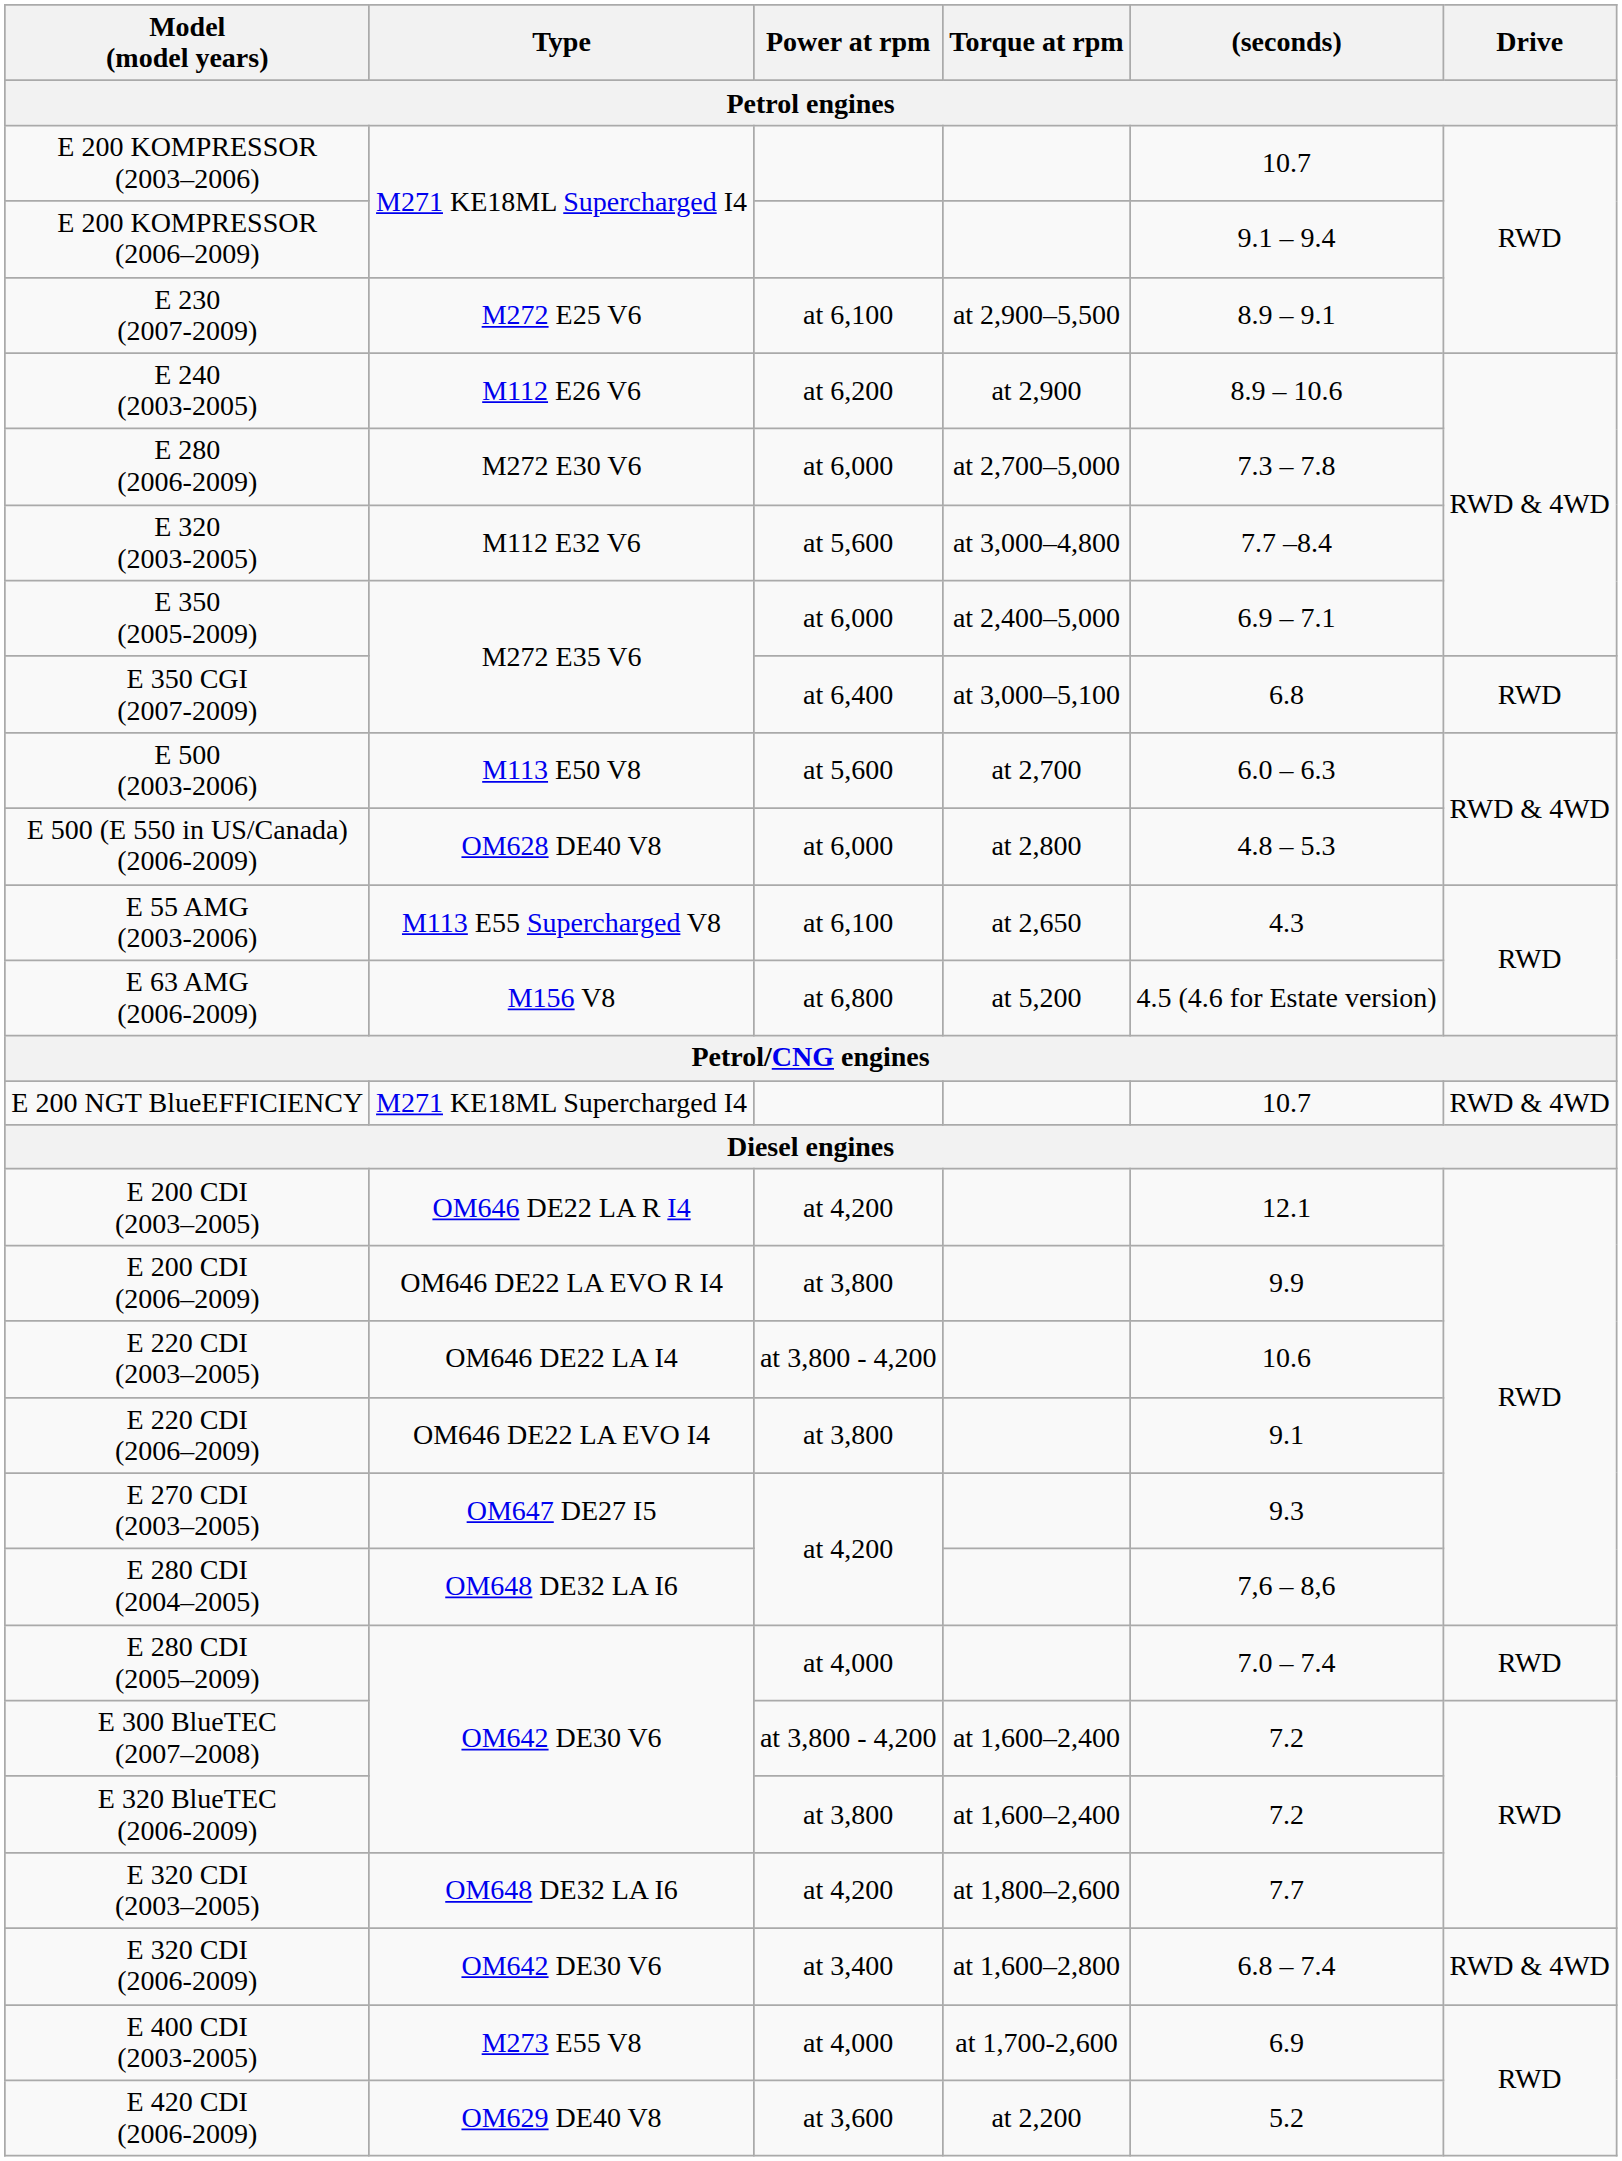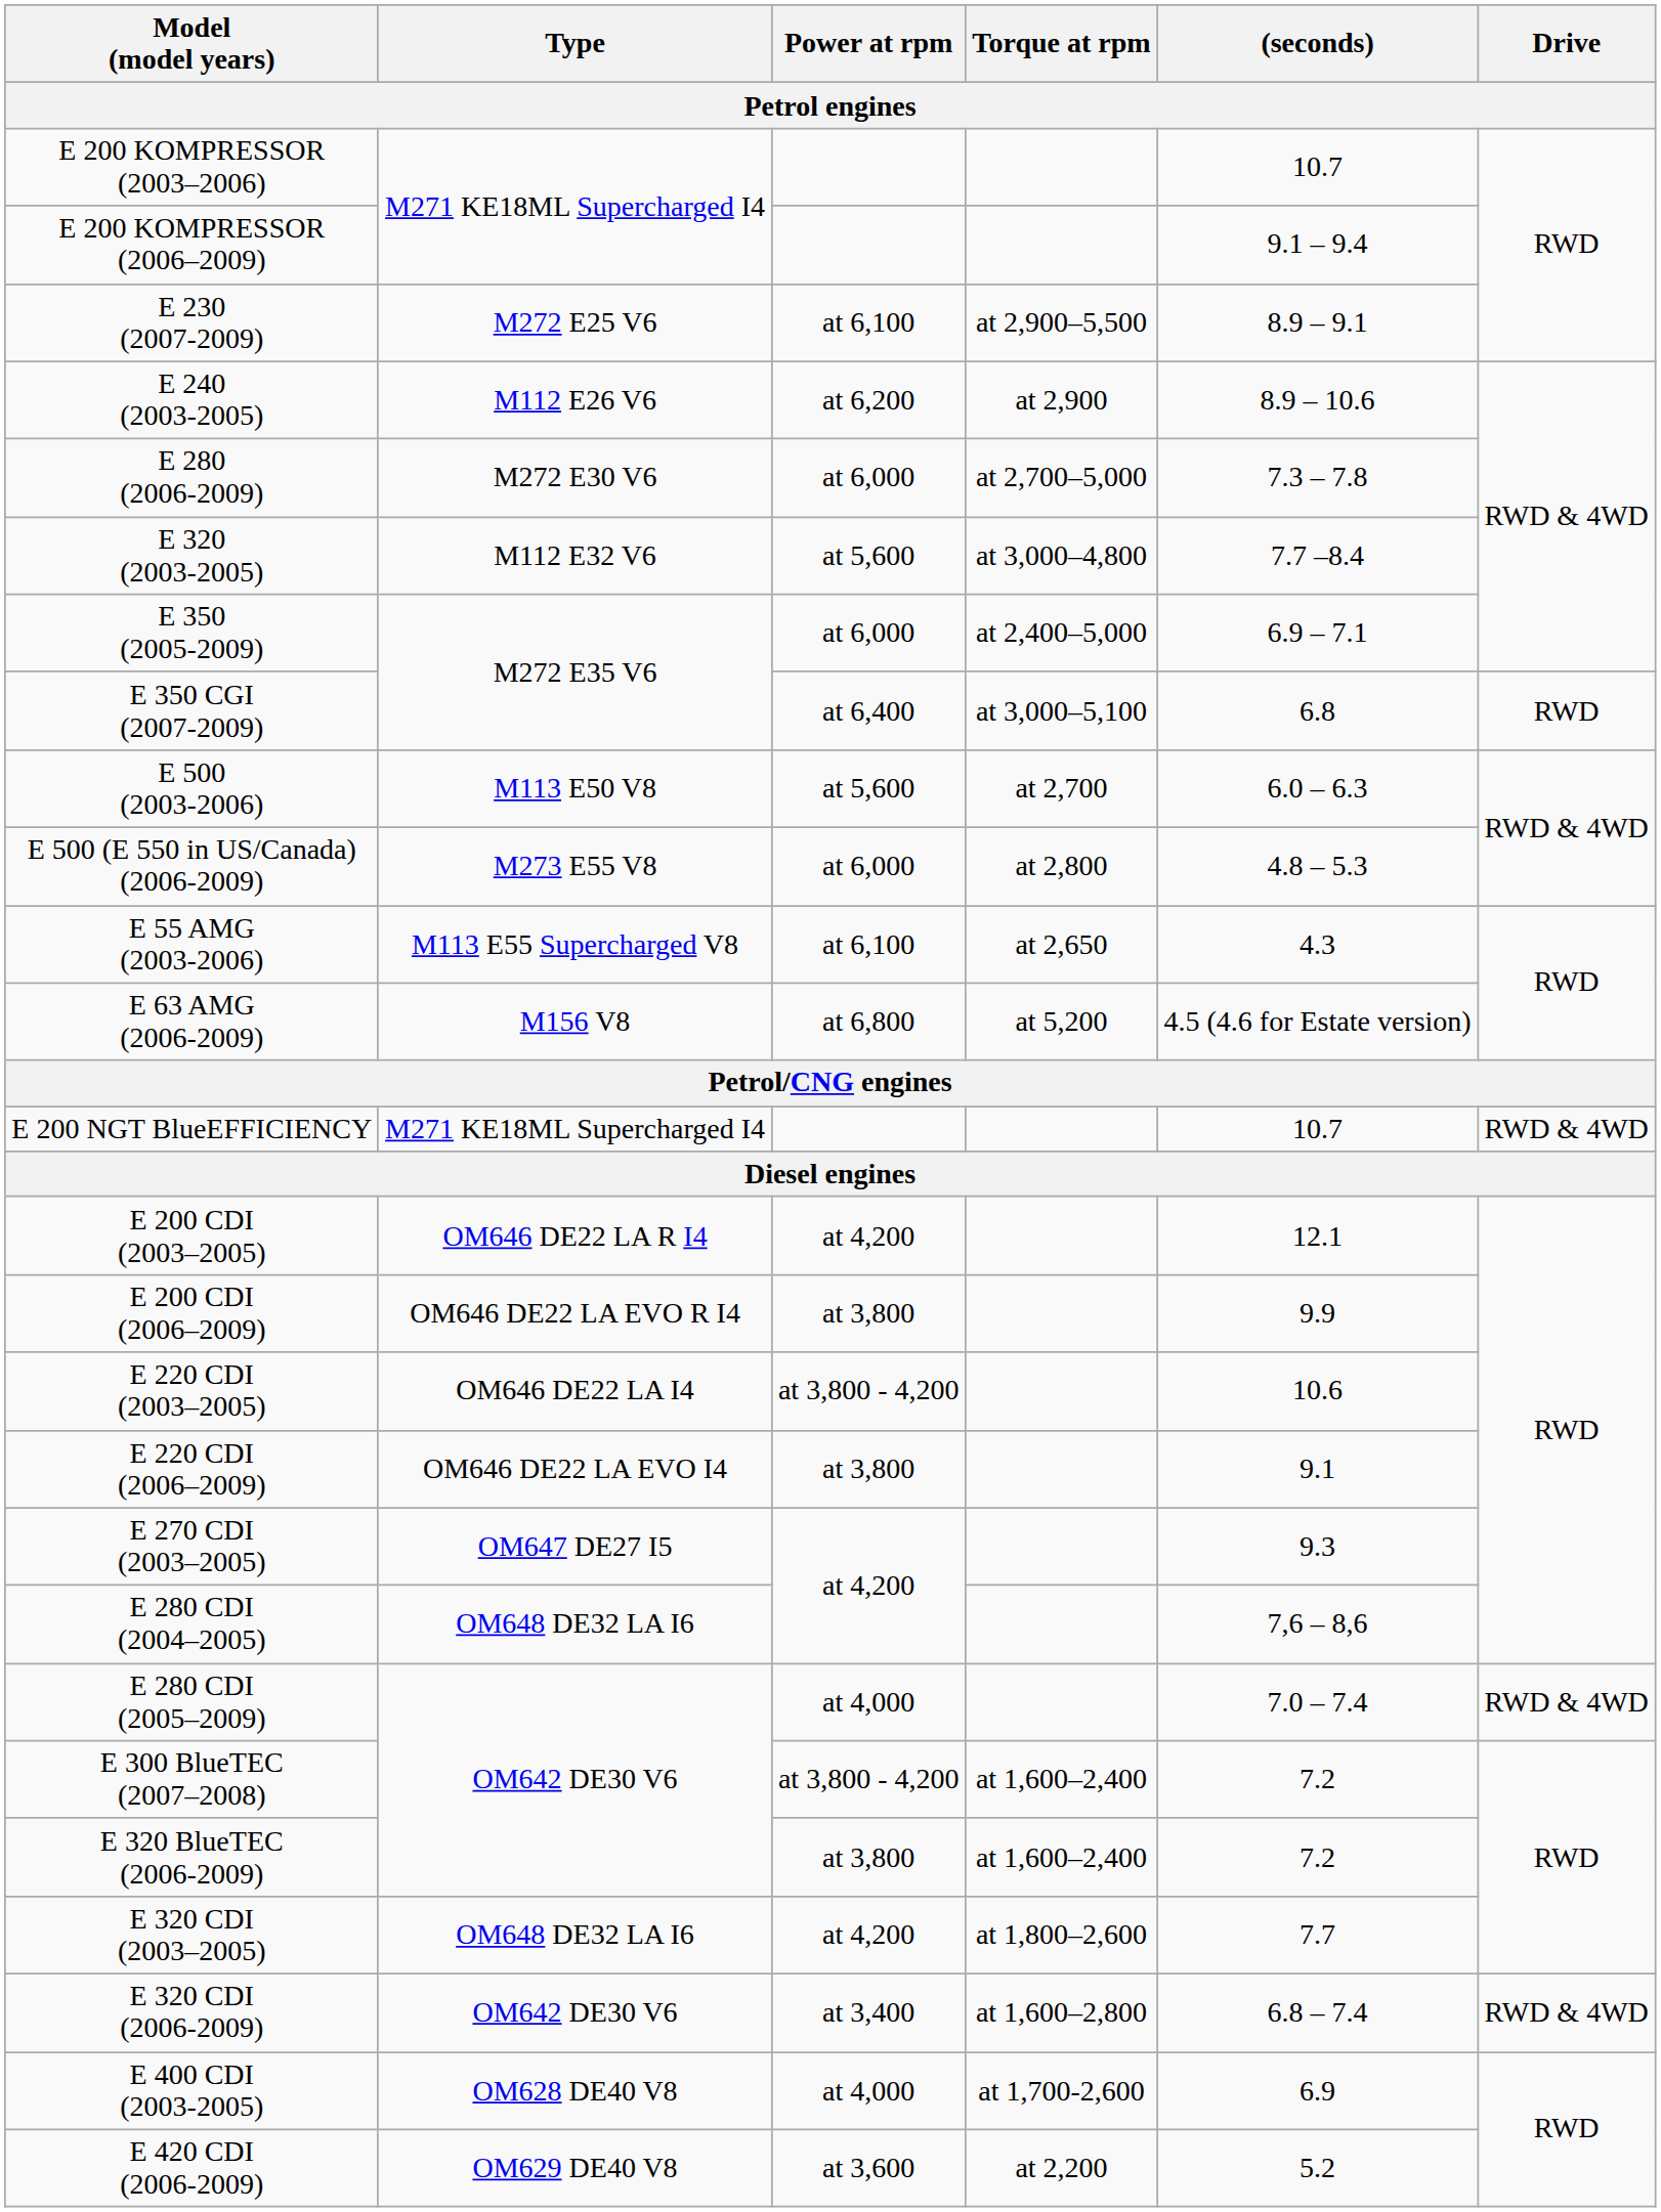 <table class="wikitable" style="text-align:center;">
 <tr>
 <th>Model<br>(model years)</th>
 <th>Type</th>
 <th>Power at rpm</th>
 <th>Torque at rpm</th>
 <th> (seconds)</th>
 <th>Drive</th>
 </tr>
 <tr>
 <th colspan=6>Petrol engines</th>
 </tr>
 <tr>
 <td>E 200 KOMPRESSOR<br>(2003–2006)</td>
 <td rowspan="2"> <a href='#'>M271</a> KE18ML <a href='#'>Supercharged</a> I4</td>
 <td></td>
 <td></td>
 <td>10.7</td>
 <td rowspan="3">RWD</td>
 </tr>
 <tr>
 <td>E 200 KOMPRESSOR<br>(2006–2009)</td>
 <td></td>
 <td></td>
 <td>9.1 – 9.4</td>
 </tr>
 <tr>
 <td>E 230<br>(2007-2009)</td>
 <td> <a href='#'>M272</a> E25 V6</td>
 <td> at 6,100</td>
 <td> at 2,900–5,500</td>
 <td>8.9 – 9.1</td>
 </tr>
 <tr>
 <td>E 240<br>(2003-2005)</td>
 <td>  <a href='#'>M112</a> E26 V6</td>
 <td> at 6,200</td>
 <td> at 2,900</td>
 <td>8.9 – 10.6</td>
 <td rowspan="4">RWD & 4WD</td>
 </tr>
 <tr>
 <td>E 280<br>(2006-2009)</td>
 <td> M272 E30 V6</td>
 <td> at 6,000</td>
 <td> at 2,700–5,000</td>
 <td>7.3 – 7.8</td>
 </tr>
 <tr>
 <td>E 320<br>(2003-2005)</td>
 <td> M112 E32 V6</td>
 <td> at 5,600</td>
 <td> at 3,000–4,800</td>
 <td>7.7 –8.4</td>
 </tr>
 <tr>
 <td>E 350<br>(2005-2009)</td>
 <td rowspan="2"> M272 E35 V6</td>
 <td> at 6,000</td>
 <td> at 2,400–5,000</td>
 <td>6.9 – 7.1</td>
 </tr>
 <tr>
 <td>E 350 CGI<br>(2007-2009)</td>
 <td> at 6,400</td>
 <td> at 3,000–5,100</td>
 <td>6.8</td>
 <td>RWD</td>
 </tr>
 <tr>
 <td>E 500<br>(2003-2006)</td>
 <td> <a href='#'>M113</a> E50 V8</td>
 <td> at 5,600</td>
 <td> at 2,700</td>
 <td>6.0 – 6.3</td>
 <td rowspan="2">RWD & 4WD</td>
 </tr>
 <tr>
 <td>E 500 (E 550 in US/Canada)<br>(2006-2009)</td>
-<td> <a href='#'>OM628</a> DE40 V8</td>
+<td> <a href='#'>M273</a> E55 V8</td>
 <td> at 6,000</td>
 <td> at 2,800</td>
 <td>4.8 – 5.3</td>
 </tr>
 <tr>
 <td>E 55 AMG<br>(2003-2006)</td>
 <td> <a href='#'>M113</a> E55 <a href='#'>Supercharged</a> V8</td>
 <td> at 6,100</td>
 <td> at 2,650</td>
 <td>4.3</td>
 <td rowspan="2">RWD</td>
 </tr>
 <tr>
 <td>E 63 AMG<br>(2006-2009)</td>
 <td> <a href='#'>M156</a> V8</td>
 <td> at 6,800</td>
 <td> at 5,200</td>
 <td>4.5 (4.6 for Estate version)</td>
 </tr>
 <tr>
 <th colspan=6>Petrol/<a href='#'>CNG</a> engines</th>
 </tr>
 <tr>
 <td>E 200 NGT BlueEFFICIENCY</td>
 <td> <a href='#'>M271</a> KE18ML Supercharged I4</td>
 <td></td>
 <td></td>
 <td>10.7</td>
 <td>RWD & 4WD</td>
 </tr>
 <tr>
 <th colspan=6>Diesel engines</th>
 </tr>
 <tr>
 <td>E 200 CDI<br>(2003–2005)</td>
 <td> <a href='#'>OM646</a> DE22 LA R <a href='#'>I4</a></td>
 <td> at 4,200</td>
 <td></td>
 <td>12.1</td>
 <td rowspan="6">RWD</td>
 </tr>
 <tr>
 <td>E 200 CDI<br>(2006–2009)</td>
 <td> OM646 DE22 LA EVO R I4</td>
 <td> at 3,800</td>
 <td></td>
 <td>9.9</td>
 </tr>
 <tr>
 <td>E 220 CDI<br>(2003–2005)</td>
 <td> OM646 DE22 LA I4</td>
 <td> at 3,800 - 4,200</td>
 <td></td>
 <td>10.6</td>
 </tr>
 <tr>
 <td>E 220 CDI<br>(2006–2009)</td>
 <td> OM646 DE22 LA EVO I4</td>
 <td> at 3,800</td>
 <td></td>
 <td>9.1</td>
 </tr>
 <tr>
 <td>E 270 CDI<br>(2003–2005)</td>
 <td> <a href='#'>OM647</a> DE27 I5</td>
 <td rowspan="2"> at 4,200</td>
 <td></td>
 <td>9.3</td>
 </tr>
 <tr>
 <td>E 280 CDI<br>(2004–2005)</td>
 <td> <a href='#'>OM648</a> DE32 LA I6</td>
 <td></td>
 <td>7,6 – 8,6</td>
 </tr>
 <tr>
 <td>E 280 CDI<br>(2005–2009)</td>
 <td rowspan="3"> <a href='#'>OM642</a> DE30 V6</td>
 <td> at 4,000</td>
 <td></td>
 <td>7.0 – 7.4</td>
-<td>RWD</td>
+<td>RWD & 4WD</td>
 </tr>
 <tr>
 <td>E 300 BlueTEC<br>(2007–2008)</td>
 <td> at 3,800 - 4,200</td>
 <td> at 1,600–2,400</td>
 <td>7.2</td>
 <td rowspan="3">RWD</td>
 </tr>
 <tr>
 <td>E 320 BlueTEC<br>(2006-2009)</td>
 <td> at 3,800</td>
 <td> at 1,600–2,400</td>
 <td>7.2</td>
 </tr>
 <tr>
 <td>E 320 CDI<br>(2003–2005)</td>
 <td> <a href='#'>OM648</a> DE32 LA I6</td>
 <td> at 4,200</td>
 <td> at 1,800–2,600</td>
 <td>7.7</td>
 </tr>
 <tr>
 <td>E 320 CDI<br>(2006-2009)</td>
 <td> <a href='#'>OM642</a> DE30 V6</td>
 <td> at 3,400</td>
 <td> at 1,600–2,800</td>
 <td>6.8 – 7.4</td>
 <td>RWD & 4WD</td>
 </tr>
 <tr>
 <td>E 400 CDI<br>(2003-2005)</td>
-<td> <a href='#'>M273</a> E55 V8</td>
+<td> <a href='#'>OM628</a> DE40 V8</td>
 <td> at 4,000</td>
 <td> at 1,700-2,600</td>
 <td>6.9</td>
 <td rowspan="2">RWD</td>
 </tr>
 <tr>
 <td>E 420 CDI<br>(2006-2009)</td>
 <td> <a href='#'>OM629</a> DE40 V8</td>
 <td> at 3,600</td>
 <td> at 2,200</td>
 <td>5.2</td>
 </tr>
 </table>
